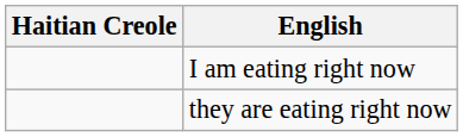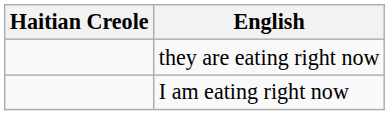 <table class="wikitable">
 <tr>
 <th scope="col">Haitian Creole</th>
 <th scope="col">English</th>
 </tr>
 <tr>
 <td></td>
-<td>I am eating right now</td>
+<td>they are eating right now</td>
 </tr>
 <tr>
 <td></td>
-<td>they are eating right now</td>
+<td>I am eating right now</td>
 </tr>
 </table>
